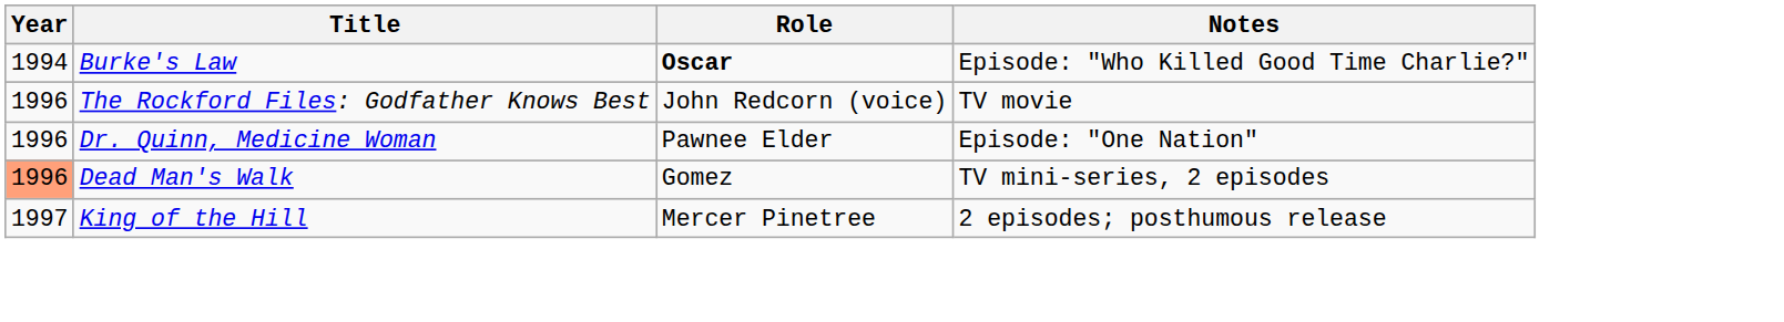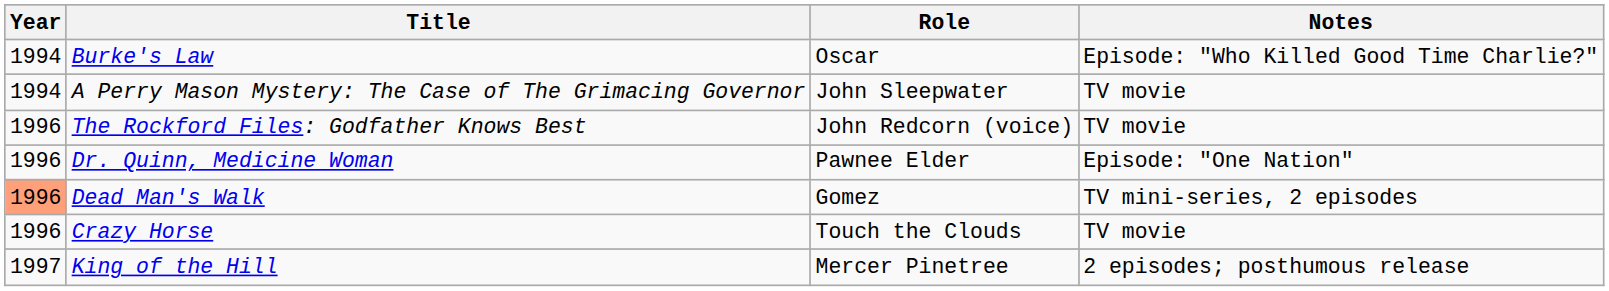 <table class="wikitable">
 <tr>
 <th>Year</th>
 <th>Title</th>
 <th>Role</th>
 <th>Notes</th>
 </tr>
 <tr>
 <td>1994</td>
 <td><em><a href='#'>Burke's Law</a></em></td>
-<td><strong>Oscar</strong></td>
+<td>Oscar</td>
 <td>Episode: "Who Killed Good Time Charlie?"</td>
+</tr>
+<tr>
+<td>1994</td>
+<td><em>A Perry Mason Mystery: The Case of The Grimacing Governor</em></td>
+<td>John Sleepwater</td>
+<td>TV movie</td>
 </tr>
 <tr>
 <td>1996</td>
 <td><em><a href='#'>The Rockford Files</a>: Godfather Knows Best</em></td>
 <td>John Redcorn (voice)</td>
 <td>TV movie</td>
 </tr>
 <tr>
 <td>1996</td>
 <td><em><a href='#'>Dr. Quinn, Medicine Woman</a></em></td>
 <td>Pawnee Elder</td>
 <td>Episode: "One Nation"</td>
 </tr>
 <tr>
 <td style="background: lightsalmon;">1996</td>
 <td><em><a href='#'>Dead Man's Walk</a></em></td>
 <td>Gomez</td>
 <td>TV mini-series, 2 episodes</td>
 </tr>
 <tr>
+<td>1996</td>
+<td><em><a href='#'>Crazy Horse</a></em></td>
+<td>Touch the Clouds</td>
+<td>TV movie</td>
+</tr>
+<tr>
 <td>1997</td>
 <td><em><a href='#'>King of the Hill</a></em></td>
 <td>Mercer Pinetree</td>
 <td>2 episodes; posthumous release</td>
 </tr>
 </table>
